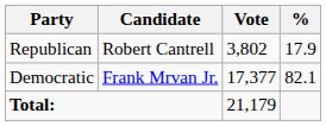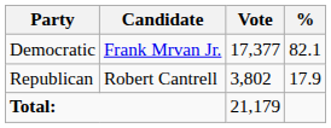 <table class="wikitable">
 <tr>
 <th>Party</th>
 <th>Candidate</th>
 <th>Vote</th>
 <th>%</th>
 </tr>
 <tr>
+<td>Democratic</td>
+<td><a href='#'>Frank Mrvan Jr.</a></td>
+<td>17,377</td>
+<td>82.1</td>
+</tr>
+<tr>
 <td>Republican</td>
 <td>Robert Cantrell</td>
 <td>3,802</td>
 <td>17.9</td>
-</tr>
-<tr>
-<td>Democratic</td>
-<td><a href='#'>Frank Mrvan Jr.</a></td>
-<td>17,377</td>
-<td>82.1</td>
 </tr>
 <tr>
 <td colspan="2"><strong>Total:</strong></td>
 <td>21,179</td>
 <td></td>
 </tr>
 </table>
